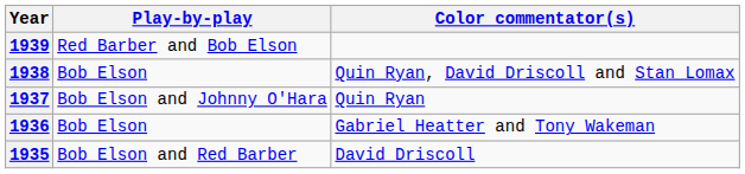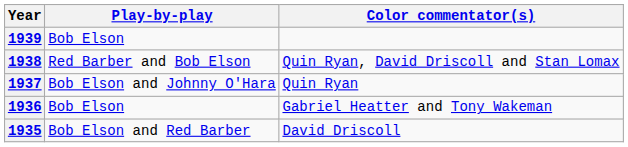 <table class="wikitable">
 <tr>
 <th>Year</th>
 <th><a href='#'>Play-by-play</a></th>
 <th><a href='#'>Color commentator(s)</a></th>
 </tr>
 <tr>
 <th><a href='#'>1939</a></th>
-<td><a href='#'>Red Barber</a> and <a href='#'>Bob Elson</a></td>
+<td><a href='#'>Bob Elson</a></td>
 </tr>
 <tr>
 <th><a href='#'>1938</a></th>
-<td><a href='#'>Bob Elson</a></td>
+<td><a href='#'>Red Barber</a> and <a href='#'>Bob Elson</a></td>
 <td><a href='#'>Quin Ryan</a>, <a href='#'>David Driscoll</a> and <a href='#'>Stan Lomax</a></td>
 </tr>
 <tr>
 <th><a href='#'>1937</a></th>
 <td><a href='#'>Bob Elson</a> and <a href='#'>Johnny O'Hara</a></td>
 <td><a href='#'>Quin Ryan</a></td>
 </tr>
 <tr>
 <th><a href='#'>1936</a></th>
 <td><a href='#'>Bob Elson</a></td>
 <td><a href='#'>Gabriel Heatter</a> and <a href='#'>Tony Wakeman</a></td>
 </tr>
 <tr>
 <th><a href='#'>1935</a></th>
 <td><a href='#'>Bob Elson</a> and <a href='#'>Red Barber</a></td>
 <td><a href='#'>David Driscoll</a></td>
 </tr>
 </table>
